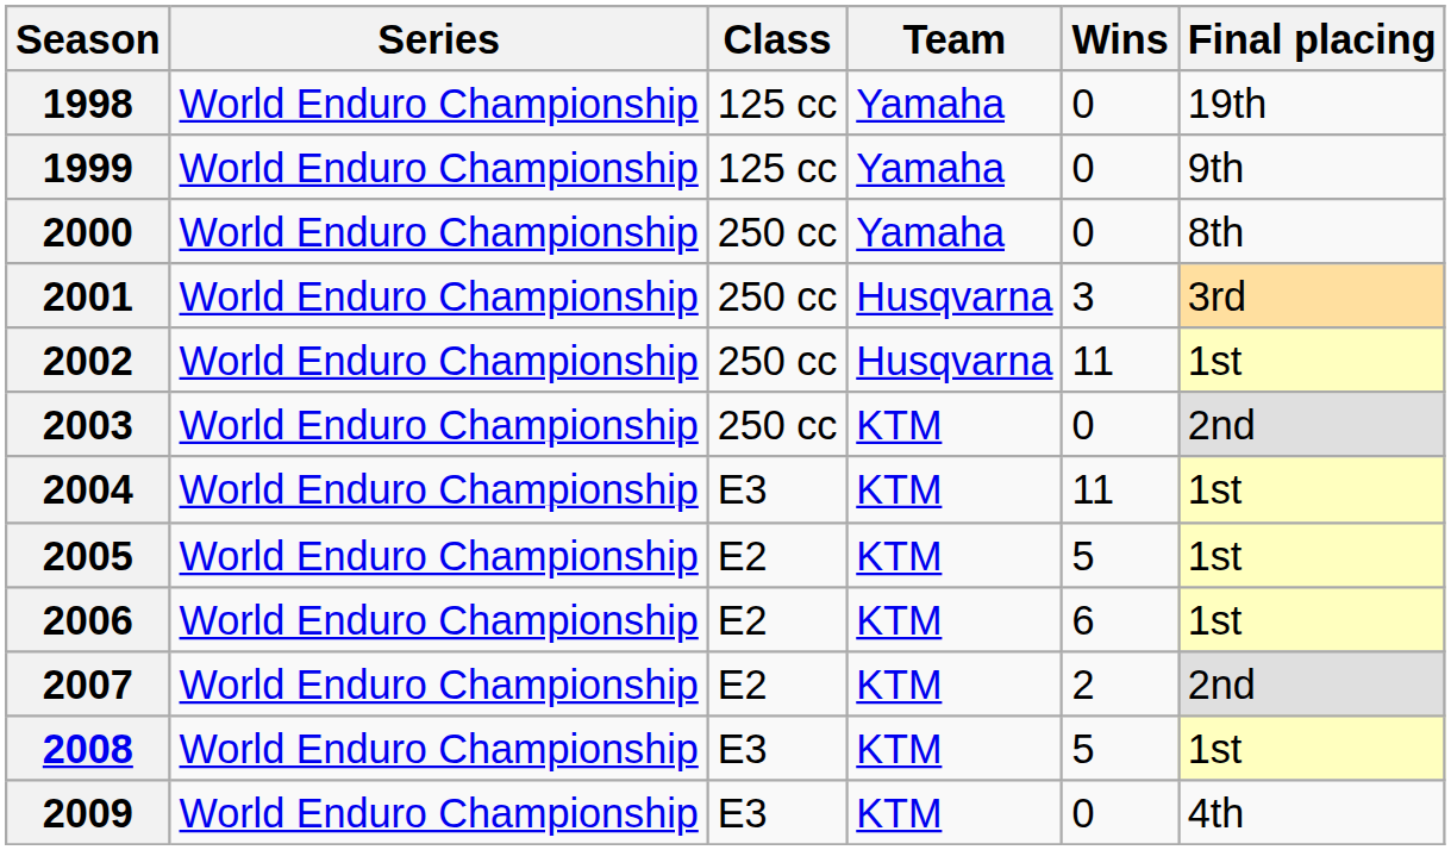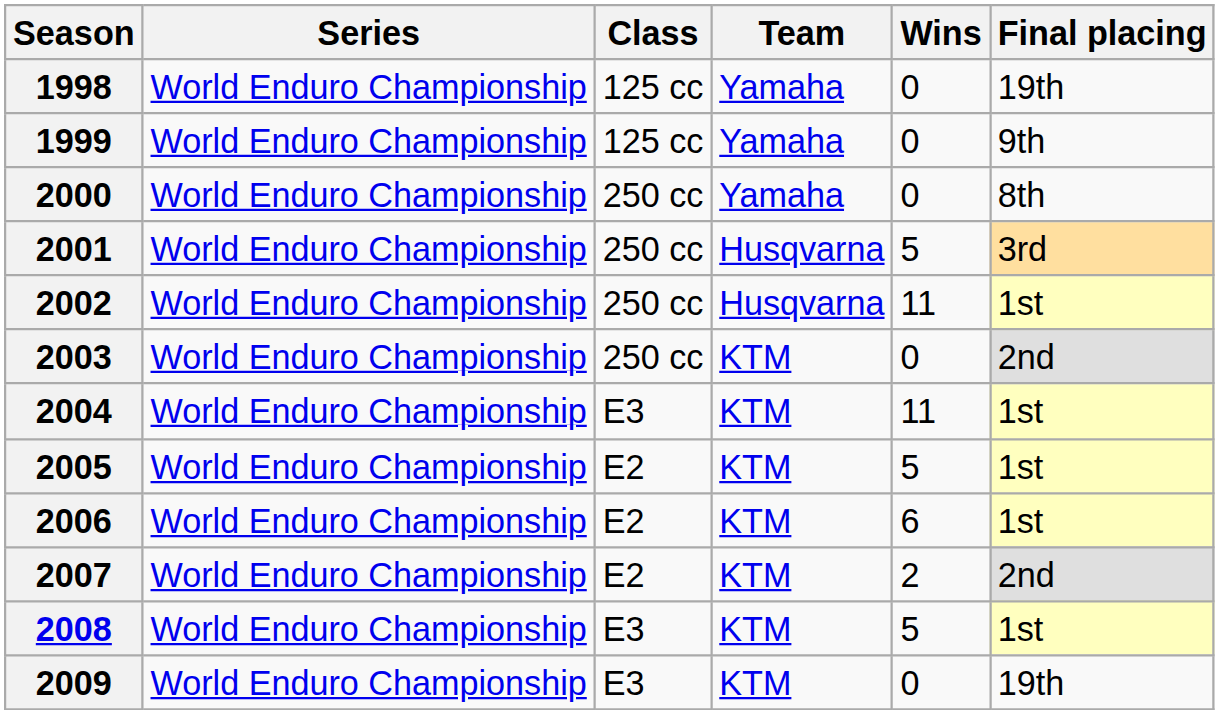 <table class="wikitable" style="font-size: 95%;">
 <tr>
 <th>Season</th>
 <th>Series</th>
 <th>Class</th>
 <th>Team</th>
 <th>Wins</th>
 <th>Final placing</th>
 </tr>
 <tr>
 <th>1998</th>
 <td><a href='#'>World Enduro Championship</a></td>
 <td>125 cc</td>
 <td><a href='#'>Yamaha</a></td>
 <td>0</td>
 <td>19th</td>
 </tr>
 <tr>
 <th>1999</th>
 <td><a href='#'>World Enduro Championship</a></td>
 <td>125 cc</td>
 <td><a href='#'>Yamaha</a></td>
 <td>0</td>
 <td>9th</td>
 </tr>
 <tr>
 <th>2000</th>
 <td><a href='#'>World Enduro Championship</a></td>
 <td>250 cc</td>
 <td><a href='#'>Yamaha</a></td>
 <td>0</td>
 <td>8th</td>
 </tr>
 <tr>
 <th>2001</th>
 <td><a href='#'>World Enduro Championship</a></td>
 <td>250 cc</td>
 <td><a href='#'>Husqvarna</a></td>
-<td>3</td>
+<td>5</td>
 <td style="background:#FFDF9F;">3rd</td>
 </tr>
 <tr>
 <th>2002</th>
 <td><a href='#'>World Enduro Championship</a></td>
 <td>250 cc</td>
 <td><a href='#'>Husqvarna</a></td>
 <td>11</td>
 <td style="background:#FFFFBF;">1st</td>
 </tr>
 <tr>
 <th>2003</th>
 <td><a href='#'>World Enduro Championship</a></td>
 <td>250 cc</td>
 <td><a href='#'>KTM</a></td>
 <td>0</td>
 <td style="background:#DFDFDF;">2nd</td>
 </tr>
 <tr>
 <th>2004</th>
 <td><a href='#'>World Enduro Championship</a></td>
 <td>E3</td>
 <td><a href='#'>KTM</a></td>
 <td>11</td>
 <td style="background:#FFFFBF;">1st</td>
 </tr>
 <tr>
 <th>2005</th>
 <td><a href='#'>World Enduro Championship</a></td>
 <td>E2</td>
 <td><a href='#'>KTM</a></td>
 <td>5</td>
 <td style="background:#FFFFBF;">1st</td>
 </tr>
 <tr>
 <th>2006</th>
 <td><a href='#'>World Enduro Championship</a></td>
 <td>E2</td>
 <td><a href='#'>KTM</a></td>
 <td>6</td>
 <td style="background:#FFFFBF;">1st</td>
 </tr>
 <tr>
 <th>2007</th>
 <td><a href='#'>World Enduro Championship</a></td>
 <td>E2</td>
 <td><a href='#'>KTM</a></td>
 <td>2</td>
 <td style="background:#DFDFDF;">2nd</td>
 </tr>
 <tr>
 <th><a href='#'>2008</a></th>
 <td><a href='#'>World Enduro Championship</a></td>
 <td>E3</td>
 <td><a href='#'>KTM</a></td>
 <td>5</td>
 <td style="background:#FFFFBF;">1st</td>
 </tr>
 <tr>
 <th>2009</th>
 <td><a href='#'>World Enduro Championship</a></td>
 <td>E3</td>
 <td><a href='#'>KTM</a></td>
 <td>0</td>
-<td>4th</td>
+<td>19th</td>
 </tr>
 </table>
